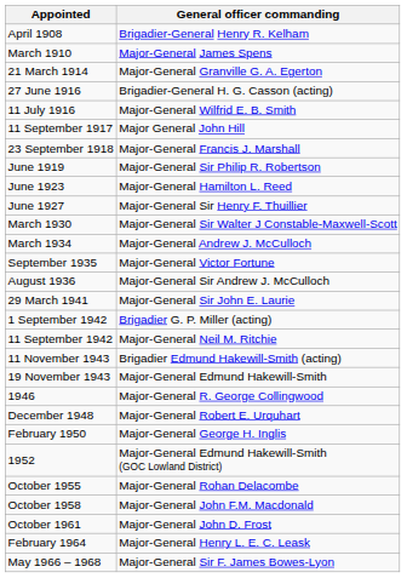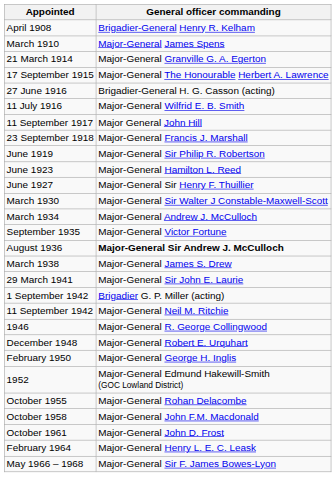 <table class="wikitable">
 <tr>
 <th>Appointed</th>
 <th>General officer commanding</th>
 </tr>
 <tr>
 <td>April 1908</td>
 <td><a href='#'>Brigadier-General</a> <a href='#'>Henry R. Kelham</a></td>
 </tr>
 <tr>
 <td>March 1910</td>
 <td><a href='#'>Major-General</a> <a href='#'>James Spens</a></td>
 </tr>
 <tr>
 <td>21 March 1914</td>
 <td>Major-General <a href='#'>Granville G. A. Egerton</a></td>
+</tr>
+<tr>
+<td>17 September 1915</td>
+<td>Major-General <a href='#'>The Honourable</a> <a href='#'>Herbert A. Lawrence</a></td>
 </tr>
 <tr>
 <td>27 June 1916</td>
 <td>Brigadier-General H. G. Casson (acting)</td>
 </tr>
 <tr>
 <td>11 July 1916</td>
 <td>Major-General <a href='#'>Wilfrid E. B. Smith</a></td>
 </tr>
 <tr>
 <td>11 September 1917</td>
 <td>Major General <a href='#'>John Hill</a></td>
 </tr>
 <tr>
 <td>23 September 1918</td>
 <td>Major-General <a href='#'>Francis J. Marshall</a></td>
 </tr>
 <tr>
 <td>June 1919</td>
 <td>Major-General <a href='#'>Sir Philip R. Robertson</a></td>
 </tr>
 <tr>
 <td>June 1923</td>
 <td>Major-General <a href='#'>Hamilton L. Reed</a></td>
 </tr>
 <tr>
 <td>June 1927</td>
 <td>Major-General Sir <a href='#'>Henry F. Thuillier</a></td>
 </tr>
 <tr>
 <td>March 1930</td>
 <td>Major-General <a href='#'>Sir Walter J Constable-Maxwell-Scott</a></td>
 </tr>
 <tr>
 <td>March 1934</td>
 <td>Major-General <a href='#'>Andrew J. McCulloch</a></td>
 </tr>
 <tr>
 <td>September 1935</td>
 <td>Major-General <a href='#'>Victor Fortune</a></td>
 </tr>
 <tr>
 <td>August 1936</td>
-<td>Major-General Sir Andrew J. McCulloch</td>
+<td><strong>Major-General Sir Andrew J. McCulloch</strong></td>
+</tr>
+<tr>
+<td>March 1938</td>
+<td>Major-General <a href='#'>James S. Drew</a></td>
 </tr>
 <tr>
 <td>29 March 1941</td>
 <td>Major-General <a href='#'>Sir John E. Laurie</a></td>
 </tr>
 <tr>
 <td>1 September 1942</td>
 <td><a href='#'>Brigadier</a> G. P. Miller (acting)</td>
 </tr>
 <tr>
 <td>11 September 1942</td>
 <td>Major-General <a href='#'>Neil M. Ritchie</a></td>
-</tr>
-<tr>
-<td>11 November 1943</td>
-<td>Brigadier <a href='#'>Edmund Hakewill-Smith</a> (acting)</td>
-</tr>
-<tr>
-<td>19 November 1943</td>
-<td>Major-General Edmund Hakewill-Smith</td>
 </tr>
 <tr>
 <td>1946</td>
 <td>Major-General <a href='#'>R. George Collingwood</a></td>
 </tr>
 <tr>
 <td>December 1948</td>
 <td>Major-General <a href='#'>Robert E. Urquhart</a></td>
 </tr>
 <tr>
 <td>February 1950</td>
 <td>Major-General <a href='#'>George H. Inglis</a></td>
 </tr>
 <tr>
 <td>1952</td>
 <td>Major-General Edmund Hakewill-Smith<br><small>(GOC Lowland District)</small></td>
 </tr>
 <tr>
 <td>October 1955</td>
 <td>Major-General <a href='#'>Rohan Delacombe</a></td>
 </tr>
 <tr>
 <td>October 1958</td>
 <td>Major-General <a href='#'>John F.M. Macdonald</a></td>
 </tr>
 <tr>
 <td>October 1961</td>
 <td>Major-General <a href='#'>John D. Frost</a></td>
 </tr>
 <tr>
 <td>February 1964</td>
 <td>Major-General <a href='#'>Henry L. E. C. Leask</a></td>
 </tr>
 <tr>
 <td>May 1966 – 1968</td>
 <td>Major-General <a href='#'>Sir F. James Bowes-Lyon</a></td>
 </tr>
 </table>
